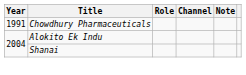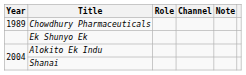 <table class="wikitable">
 <tr>
 <th>Year</th>
 <th>Title</th>
 <th>Role</th>
 <th>Channel</th>
 <th>Note</th>
 <th></th>
 </tr>
 <tr>
-<td>1991</td>
+<td>1989</td>
 <td><em>Chowdhury Pharmaceuticals</em></td>
+<td></td>
+<td></td>
+<td></td>
+<td></td>
+</tr>
+<tr>
+<td></td>
+<td><em>Ek Shunyo Ek</em></td>
 <td></td>
 <td></td>
 <td></td>
 <td></td>
 </tr>
 <tr>
 <td rowspan="2">2004</td>
 <td><em>Alokito Ek Indu</em></td>
 <td></td>
 <td></td>
 <td></td>
 <td></td>
 </tr>
 <tr>
 <td><em>Shanai</em></td>
 <td></td>
 <td></td>
 <td></td>
 <td></td>
 </tr>
 </table>
